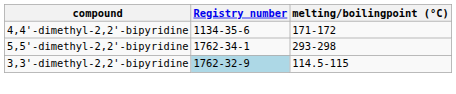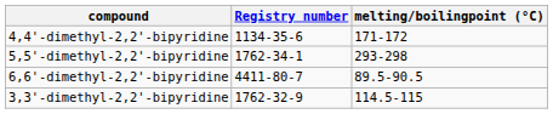 <table class="wikitable">
 <tr>
 <th>compound</th>
 <th><a href='#'>Registry number</a></th>
 <th>melting/boilingpoint (°C)</th>
 </tr>
 <tr>
 <td>4,4'-dimethyl-2,2'-bipyridine</td>
 <td>1134-35-6</td>
 <td>171-172</td>
 </tr>
 <tr>
 <td>5,5'-dimethyl-2,2'-bipyridine</td>
 <td>1762-34-1</td>
 <td>293-298</td>
 </tr>
 <tr>
+<td>6,6'-dimethyl-2,2'-bipyridine</td>
+<td>4411-80-7</td>
+<td>89.5-90.5</td>
+</tr>
+<tr>
 <td>3,3'-dimethyl-2,2'-bipyridine</td>
-<td style="background: lightblue;">1762-32-9</td>
+<td>1762-32-9</td>
 <td>114.5-115</td>
 </tr>
 </table>
